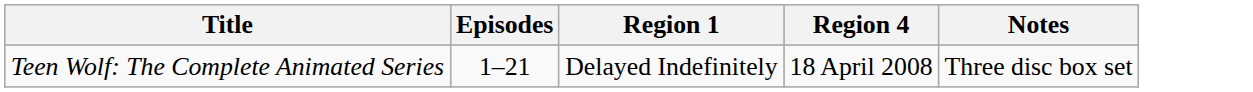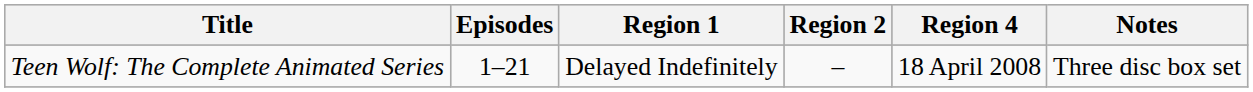 <table class="wikitable">
 <tr>
 <th>Title</th>
 <th>Episodes</th>
 <th>Region 1</th>
+<th>Region 2</th>
 <th>Region 4</th>
 <th>Notes</th>
 </tr>
 <tr style="text-align:center;">
 <td><em>Teen Wolf: The Complete Animated Series</em></td>
 <td>1–21</td>
 <td>Delayed Indefinitely</td>
+<td>–</td>
 <td>18 April 2008</td>
 <td>Three disc box set</td>
 </tr>
 </table>
